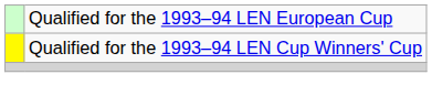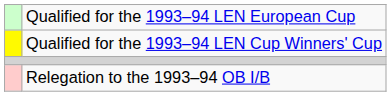 <table class="wikitable" style="text-align: left;">
 <tr>
 <td width=10px bgcolor=#ccffcc></td>
 <td>Qualified for the <a href='#'>1993–94 LEN European Cup</a></td>
 </tr>
 <tr>
 <td width=10px bgcolor=#fffa00></td>
 <td>Qualified for the <a href='#'>1993–94 LEN Cup Winners' Cup</a></td>
 </tr>
 <tr>
 <td colspan=2 height=1px bgcolor=lightgrey></td>
 </tr>
+<tr>
+<td width=10px bgcolor=#ffcccc></td>
+<td>Relegation to the 1993–94 <a href='#'>OB I/B</a></td>
+</tr>
 </table>
